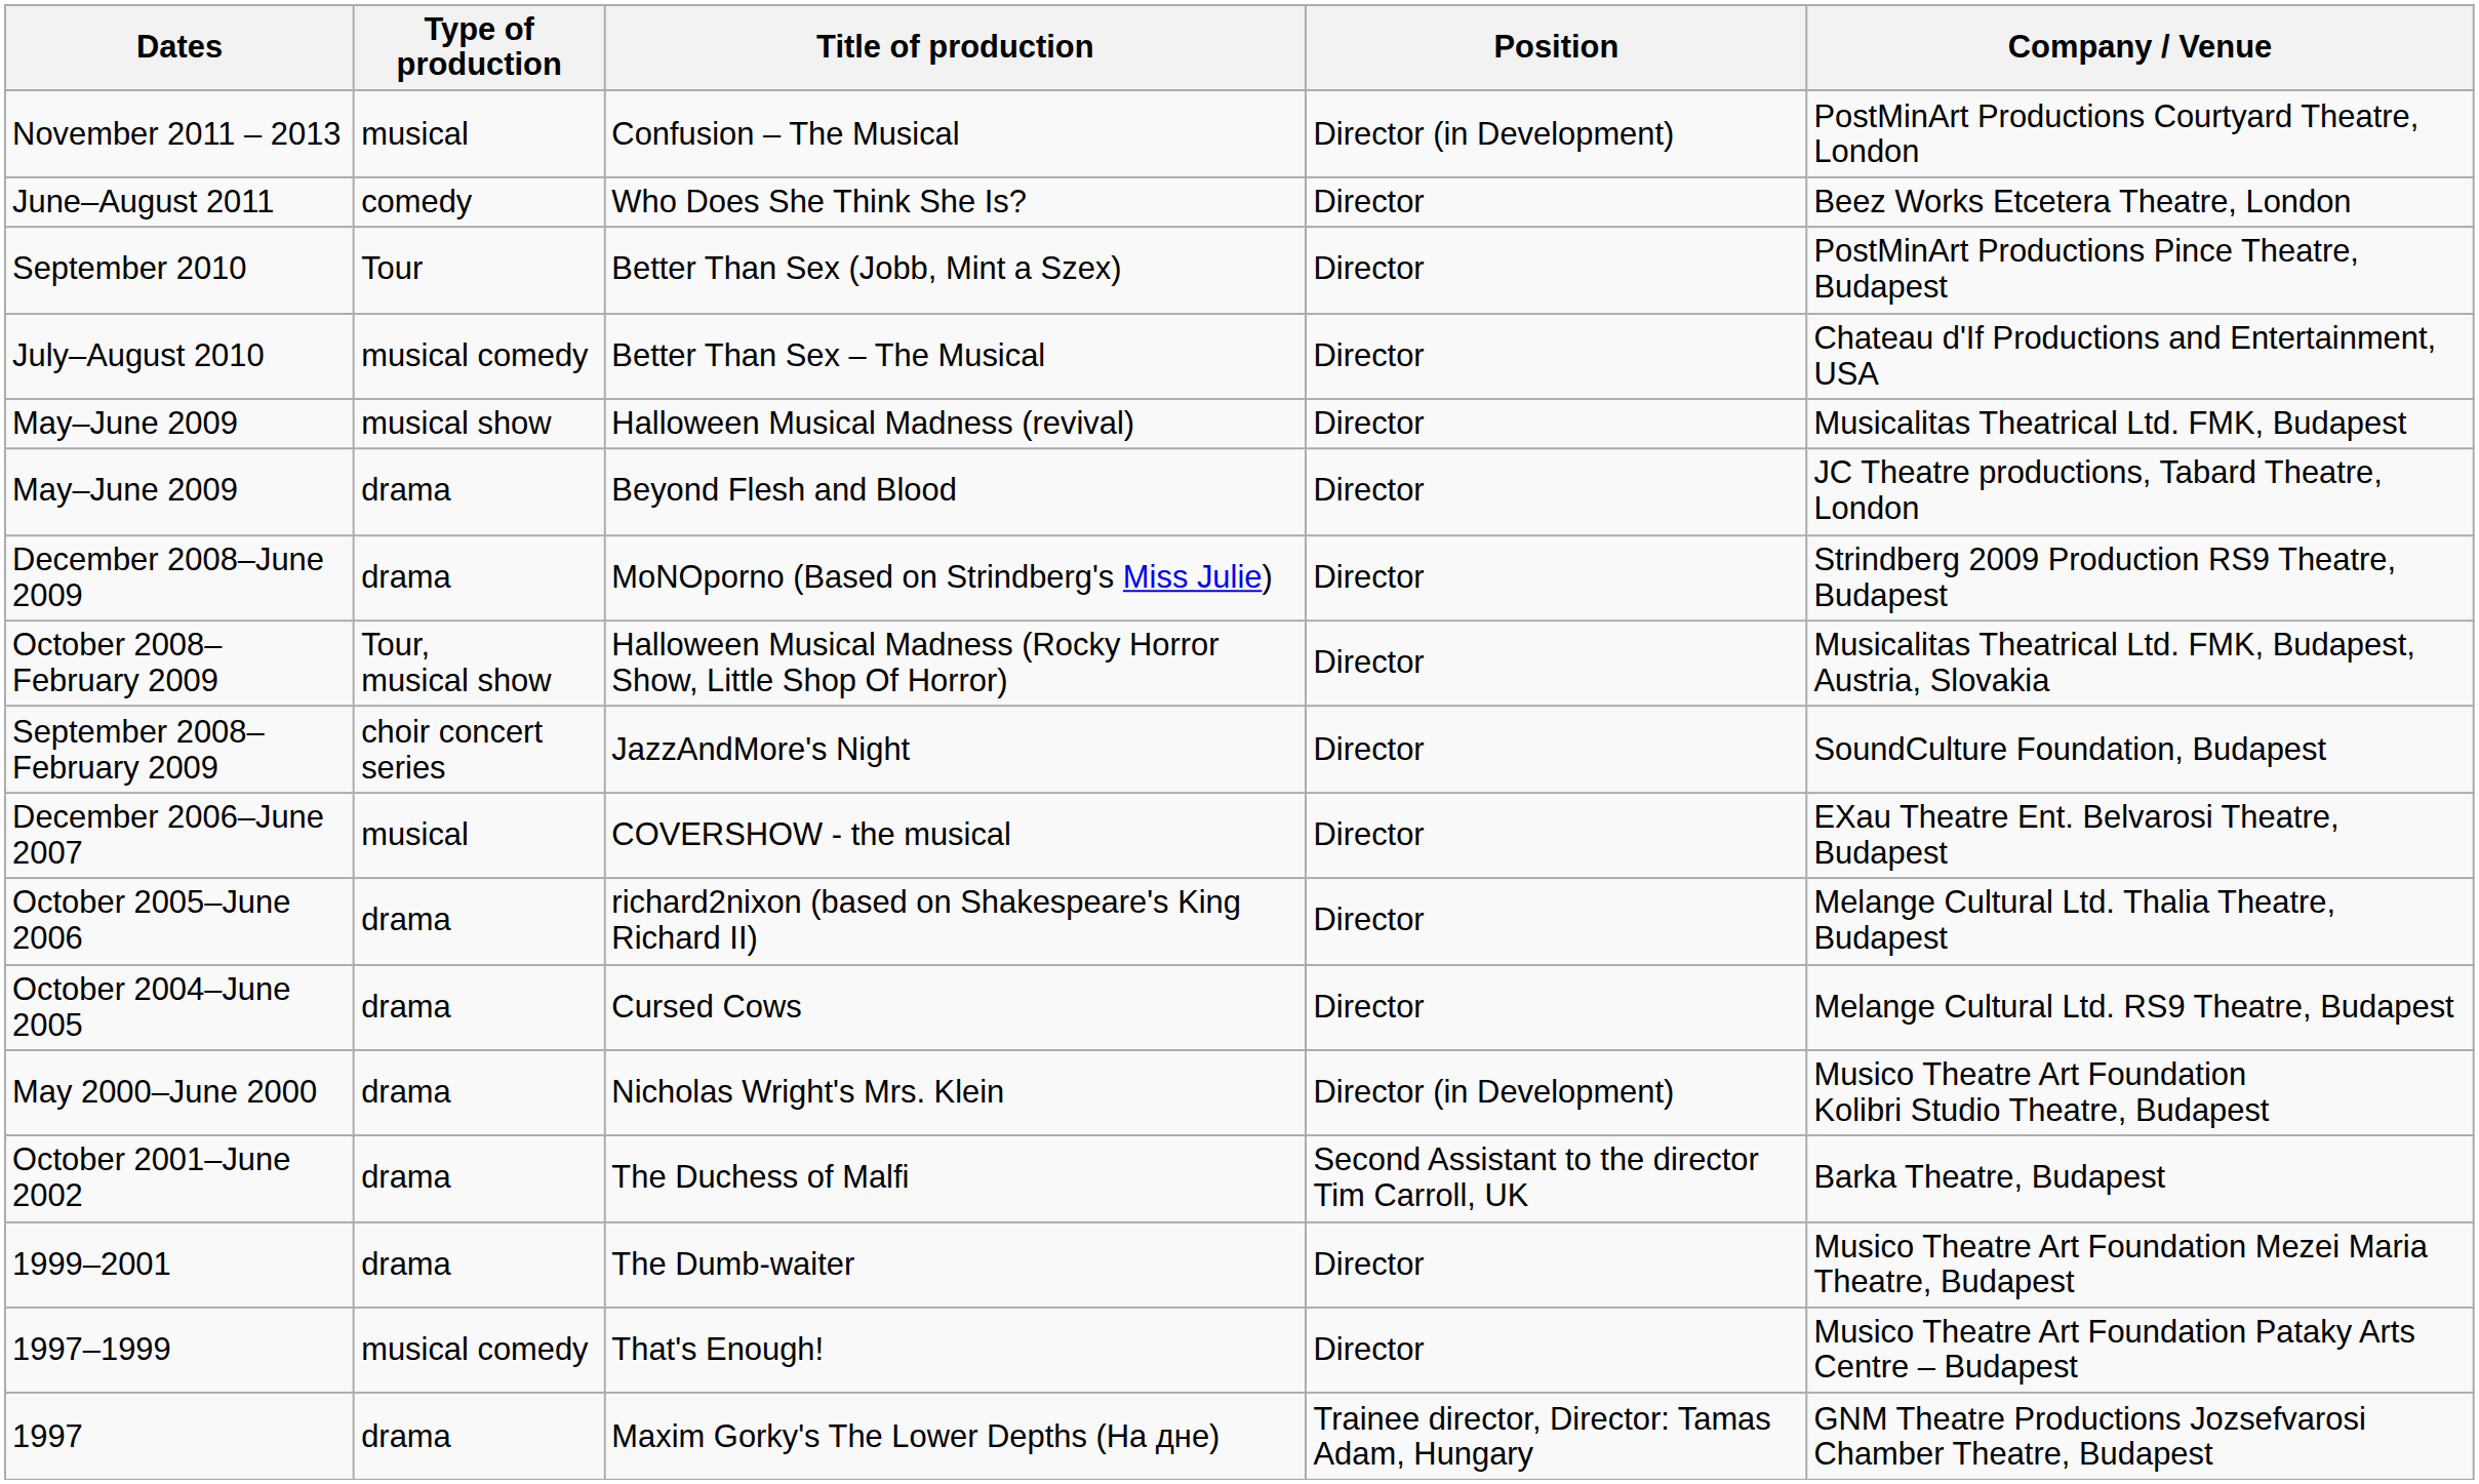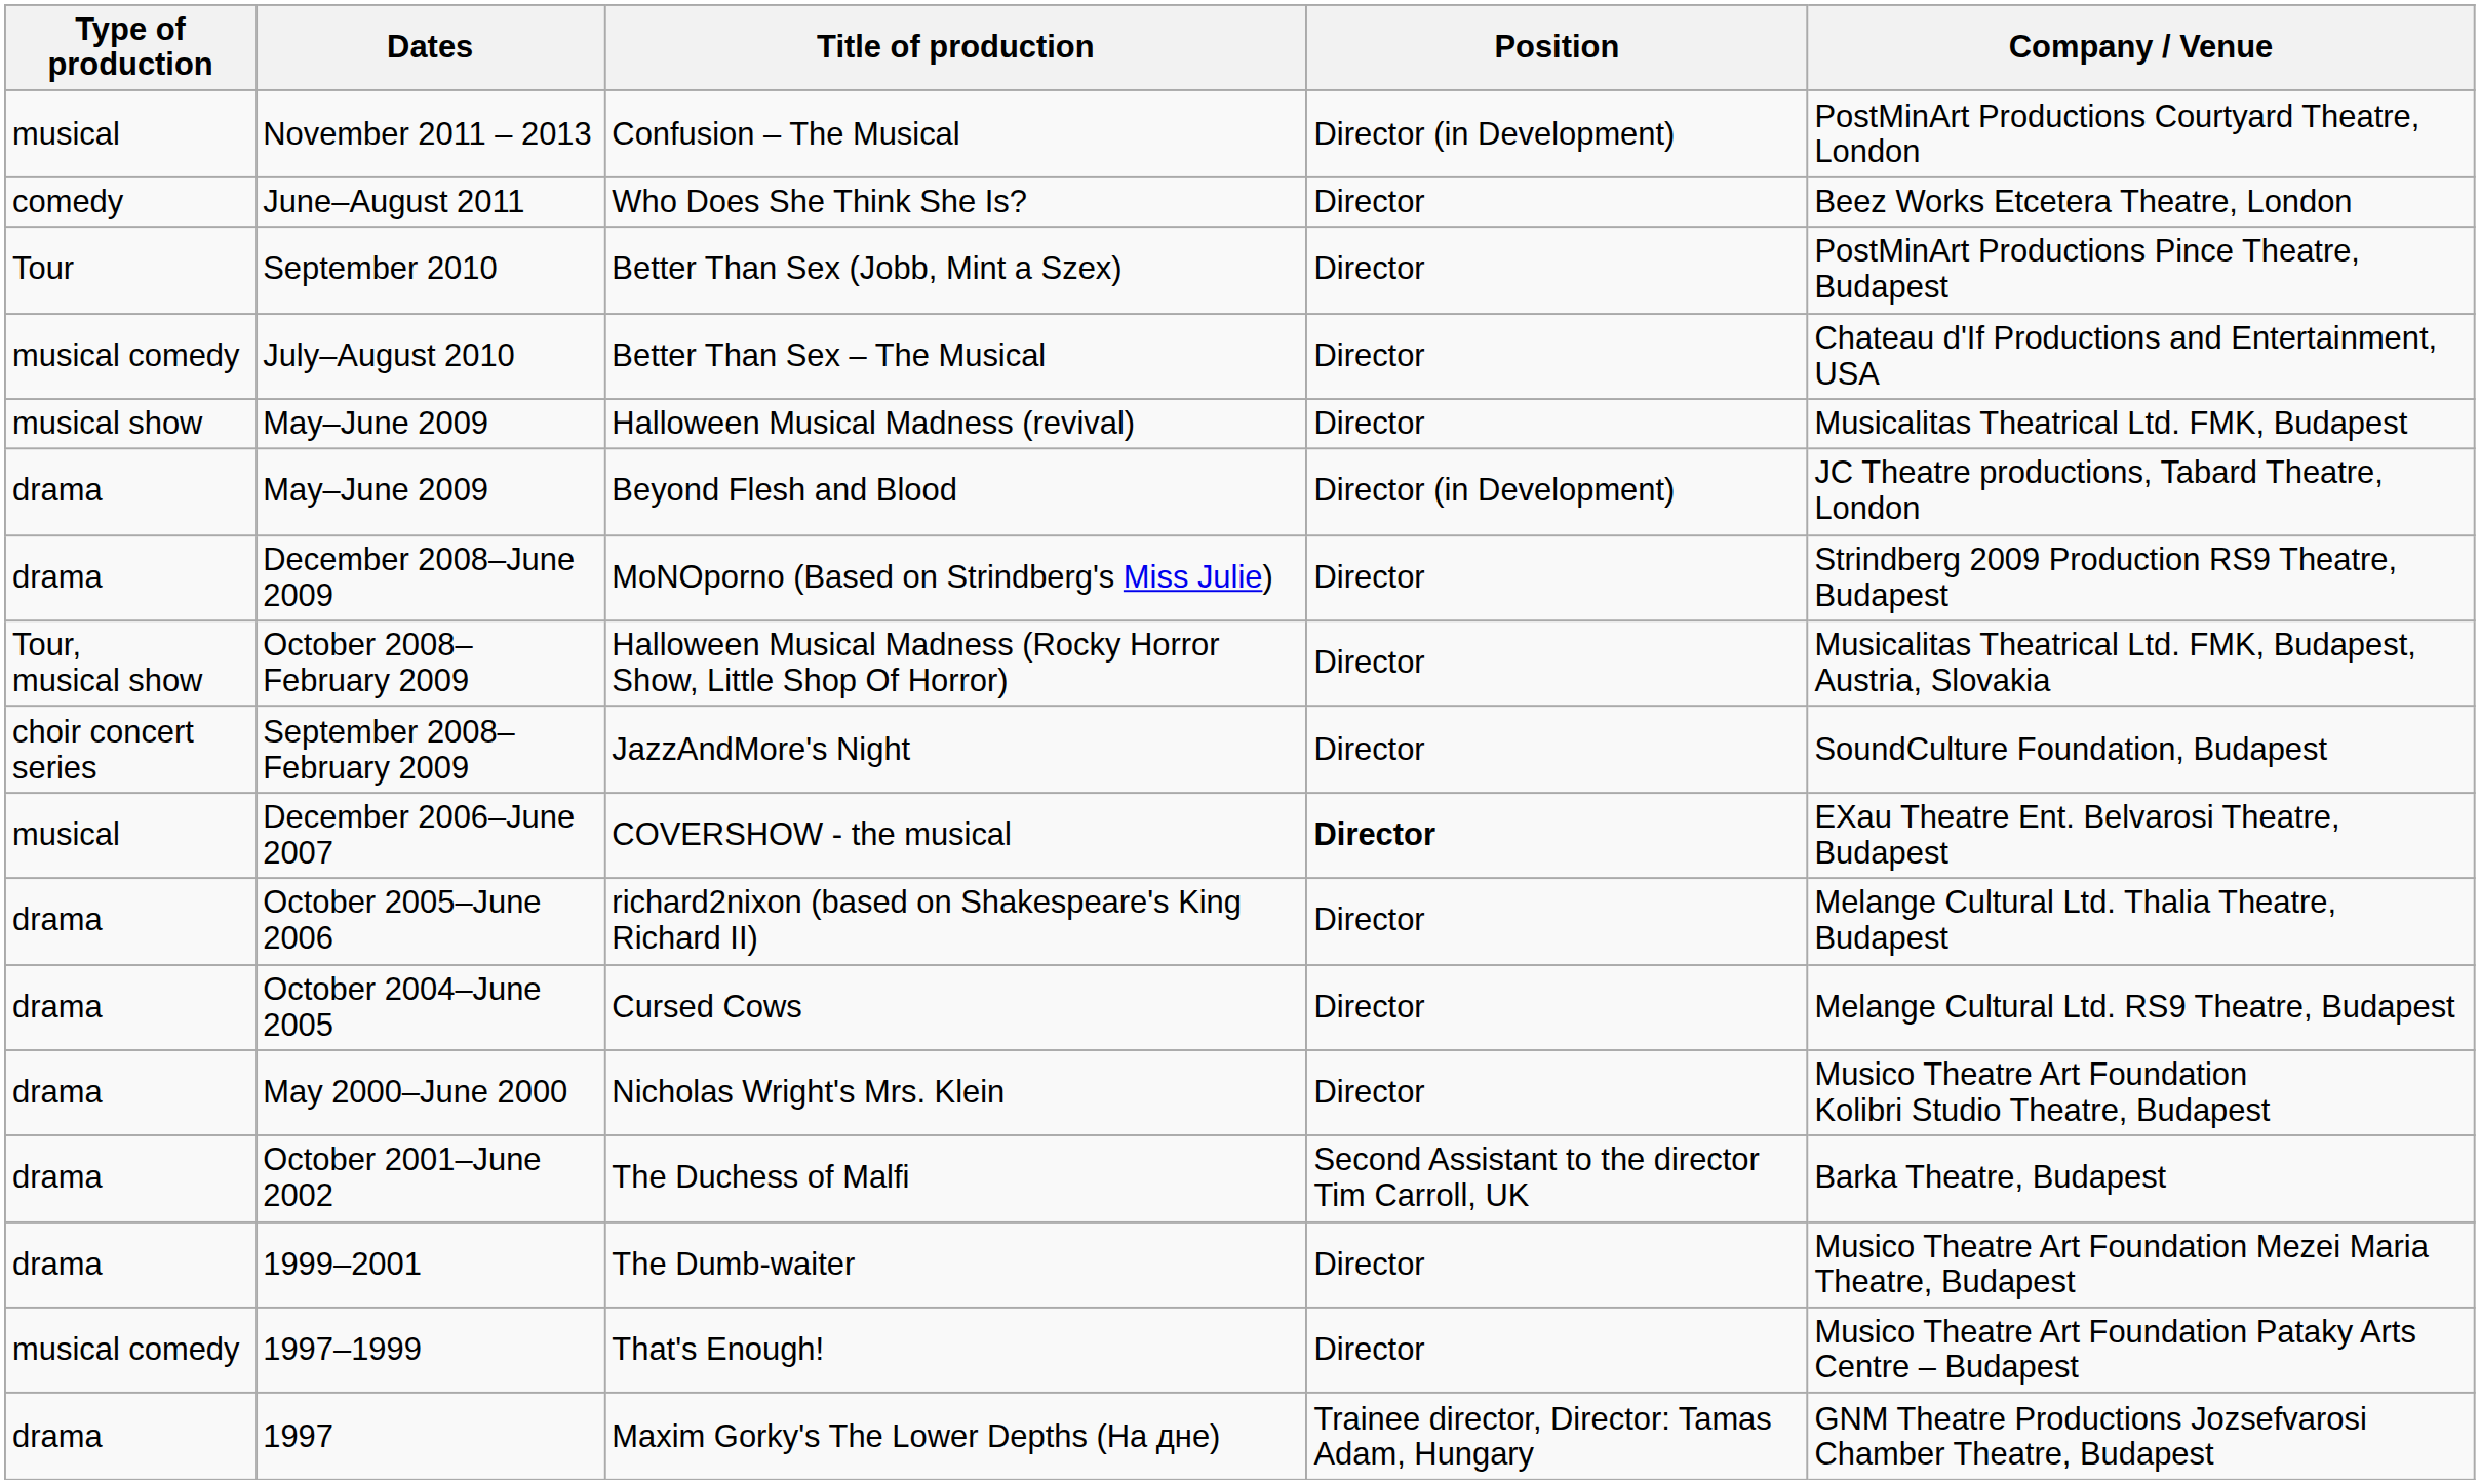 <table class="wikitable">
 <tr>
+<th>Type of production</th>
 <th>Dates</th>
-<th>Type of production</th>
 <th>Title of production</th>
 <th>Position</th>
 <th>Company / Venue</th>
 </tr>
 <tr>
+<td>musical</td>
 <td>November 2011 – 2013</td>
-<td>musical</td>
 <td>Confusion – The Musical</td>
 <td>Director (in Development)</td>
 <td>PostMinArt Productions Courtyard Theatre, London</td>
 </tr>
 <tr>
+<td>comedy</td>
 <td>June–August 2011</td>
-<td>comedy</td>
 <td>Who Does She Think She Is?</td>
 <td>Director</td>
 <td>Beez Works Etcetera Theatre, London</td>
 </tr>
 <tr>
+<td>Tour</td>
 <td>September 2010</td>
-<td>Tour</td>
 <td>Better Than Sex (Jobb, Mint a Szex)</td>
 <td>Director</td>
 <td>PostMinArt Productions Pince Theatre, Budapest</td>
 </tr>
 <tr>
+<td>musical comedy</td>
 <td>July–August 2010</td>
-<td>musical comedy</td>
 <td>Better Than Sex – The Musical</td>
 <td>Director</td>
 <td>Chateau d'If Productions and Entertainment, USA</td>
 </tr>
 <tr>
+<td>musical show</td>
 <td>May–June 2009</td>
-<td>musical show</td>
 <td>Halloween Musical Madness (revival)</td>
 <td>Director</td>
 <td>Musicalitas Theatrical Ltd. FMK, Budapest</td>
 </tr>
 <tr>
+<td>drama</td>
 <td>May–June 2009</td>
-<td>drama</td>
 <td>Beyond Flesh and Blood</td>
-<td>Director</td>
+<td>Director (in Development)</td>
 <td>JC Theatre productions, Tabard Theatre, London</td>
 </tr>
 <tr>
+<td>drama</td>
 <td>December 2008–June 2009</td>
-<td>drama</td>
 <td>MoNOporno (Based on Strindberg's <a href='#'>Miss Julie</a>)</td>
 <td>Director</td>
 <td>Strindberg 2009 Production RS9 Theatre, Budapest</td>
 </tr>
 <tr>
+<td>Tour,<br>musical show</td>
 <td>October 2008–February 2009</td>
-<td>Tour,<br>musical show</td>
 <td>Halloween Musical Madness (Rocky Horror Show, Little Shop Of Horror)</td>
 <td>Director</td>
 <td>Musicalitas Theatrical Ltd. FMK, Budapest, Austria, Slovakia</td>
 </tr>
 <tr>
+<td>choir concert series</td>
 <td>September 2008–February 2009</td>
-<td>choir concert series</td>
 <td>JazzAndMore's Night</td>
 <td>Director</td>
 <td>SoundCulture Foundation, Budapest</td>
 </tr>
 <tr>
+<td>musical</td>
 <td>December 2006–June 2007</td>
-<td>musical</td>
 <td>COVERSHOW - the musical</td>
-<td>Director</td>
+<td><strong>Director</strong></td>
 <td>EXau Theatre Ent. Belvarosi Theatre, Budapest</td>
 </tr>
 <tr>
+<td>drama</td>
 <td>October 2005–June 2006</td>
-<td>drama</td>
 <td>richard2nixon (based on Shakespeare's King Richard II)</td>
 <td>Director</td>
 <td>Melange Cultural Ltd. Thalia Theatre, Budapest</td>
 </tr>
 <tr>
+<td>drama</td>
 <td>October 2004–June 2005</td>
-<td>drama</td>
 <td>Cursed Cows</td>
 <td>Director</td>
 <td>Melange Cultural Ltd. RS9 Theatre, Budapest</td>
 </tr>
 <tr>
+<td>drama</td>
 <td>May 2000–June 2000</td>
-<td>drama</td>
 <td>Nicholas Wright's Mrs. Klein</td>
-<td>Director (in Development)</td>
+<td>Director</td>
 <td>Musico Theatre Art Foundation<br>Kolibri Studio Theatre, Budapest</td>
 </tr>
 <tr>
+<td>drama</td>
 <td>October 2001–June 2002</td>
-<td>drama</td>
 <td>The Duchess of Malfi</td>
 <td>Second Assistant to the director Tim Carroll, UK</td>
 <td>Barka Theatre, Budapest</td>
 </tr>
 <tr>
+<td>drama</td>
 <td>1999–2001</td>
-<td>drama</td>
 <td>The Dumb-waiter</td>
 <td>Director</td>
 <td>Musico Theatre Art Foundation Mezei Maria Theatre, Budapest</td>
 </tr>
 <tr>
+<td>musical comedy</td>
 <td>1997–1999</td>
-<td>musical comedy</td>
 <td>That's Enough!</td>
 <td>Director</td>
 <td>Musico Theatre Art Foundation Pataky Arts Centre – Budapest</td>
 </tr>
 <tr>
+<td>drama</td>
 <td>1997</td>
-<td>drama</td>
 <td>Maxim Gorky's The Lower Depths (На дне)</td>
 <td>Trainee director, Director: Tamas Adam, Hungary</td>
 <td>GNM Theatre Productions Jozsefvarosi Chamber Theatre, Budapest</td>
 </tr>
 </table>
